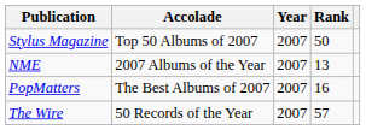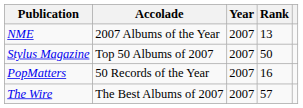 <table class="wikitable sortable">
 <tr>
 <th>Publication</th>
 <th>Accolade</th>
 <th>Year</th>
 <th>Rank</th>
 <th class="unsortable"></th>
 </tr>
 <tr>
+<td><em><a href='#'>NME</a></em></td>
+<td>2007 Albums of the Year</td>
+<td>2007</td>
+<td>13</td>
+<td></td>
+</tr>
+<tr>
 <td><em><a href='#'>Stylus Magazine</a></em></td>
 <td>Top 50 Albums of 2007</td>
 <td>2007</td>
 <td>50</td>
 <td></td>
 </tr>
 <tr>
-<td><em><a href='#'>NME</a></em></td>
-<td>2007 Albums of the Year</td>
-<td>2007</td>
-<td>13</td>
-<td></td>
-</tr>
-<tr>
 <td><em><a href='#'>PopMatters</a></em></td>
-<td>The Best Albums of 2007</td>
+<td>50 Records of the Year</td>
 <td>2007</td>
 <td>16</td>
 <td></td>
 </tr>
 <tr>
 <td><em><a href='#'>The Wire</a></em></td>
-<td>50 Records of the Year</td>
+<td>The Best Albums of 2007</td>
 <td>2007</td>
 <td>57</td>
 <td></td>
 </tr>
 </table>
